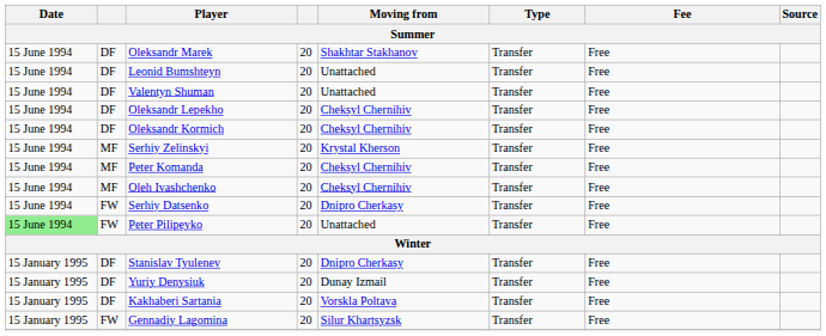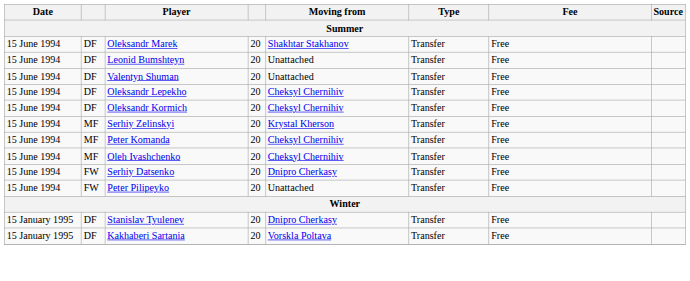 <table class="wikitable sortable">
 <tr>
 <th style="width:115px;">Date</th>
 <th style="width:30px;"></th>
 <th style="width:220px;">Player</th>
 <th style="width:20px;"></th>
 <th style="width:220px;">Moving from</th>
 <th style="width:120px;" class="unsortable">Type</th>
 <th style="width:250px;" class="unsortable">Fee</th>
 <th style="width:20px;">Source</th>
 </tr>
 <tr>
 <th colspan=8>Summer</th>
 </tr>
 <tr>
 <td>15 June 1994</td>
 <td>DF</td>
 <td> <a href='#'>Oleksandr Marek</a></td>
 <td>20</td>
 <td> <a href='#'>Shakhtar Stakhanov</a></td>
 <td>Transfer</td>
 <td>Free</td>
 <td></td>
 </tr>
 <tr>
 <td>15 June 1994</td>
 <td>DF</td>
 <td> <a href='#'>Leonid Bumshteyn</a></td>
 <td>20</td>
 <td>Unattached</td>
 <td>Transfer</td>
 <td>Free</td>
 <td></td>
 </tr>
 <tr>
 <td>15 June 1994</td>
 <td>DF</td>
 <td> <a href='#'>Valentyn Shuman</a></td>
 <td>20</td>
 <td>Unattached</td>
 <td>Transfer</td>
 <td>Free</td>
 <td></td>
 </tr>
 <tr>
 <td>15 June 1994</td>
 <td>DF</td>
 <td> <a href='#'>Oleksandr Lepekho</a></td>
 <td>20</td>
 <td> <a href='#'>Cheksyl Chernihiv</a></td>
 <td>Transfer</td>
 <td>Free</td>
 <td></td>
 </tr>
 <tr>
 <td>15 June 1994</td>
 <td>DF</td>
 <td> <a href='#'>Oleksandr Kormich</a></td>
 <td>20</td>
 <td> <a href='#'>Cheksyl Chernihiv</a></td>
 <td>Transfer</td>
 <td>Free</td>
 <td></td>
 </tr>
 <tr>
 <td>15 June 1994</td>
 <td>MF</td>
 <td> <a href='#'>Serhiy Zelinskyi</a></td>
 <td>20</td>
 <td> <a href='#'>Krystal Kherson</a></td>
 <td>Transfer</td>
 <td>Free</td>
 <td></td>
 </tr>
 <tr>
 <td>15 June 1994</td>
 <td>MF</td>
 <td> <a href='#'>Peter Komanda</a></td>
 <td>20</td>
 <td> <a href='#'>Cheksyl Chernihiv</a></td>
 <td>Transfer</td>
 <td>Free</td>
 <td></td>
 </tr>
 <tr>
 <td>15 June 1994</td>
 <td>MF</td>
 <td> <a href='#'>Oleh Ivashchenko</a></td>
 <td>20</td>
 <td> <a href='#'>Cheksyl Chernihiv</a></td>
 <td>Transfer</td>
 <td>Free</td>
 <td></td>
 </tr>
 <tr>
 <td>15 June 1994</td>
 <td>FW</td>
 <td> <a href='#'>Serhiy Datsenko</a></td>
 <td>20</td>
 <td> <a href='#'>Dnipro Cherkasy</a></td>
 <td>Transfer</td>
 <td>Free</td>
 <td></td>
 </tr>
 <tr>
-<td style="background: lightgreen;">15 June 1994</td>
+<td>15 June 1994</td>
 <td>FW</td>
 <td> <a href='#'>Peter Pilipeyko</a></td>
 <td>20</td>
 <td>Unattached</td>
 <td>Transfer</td>
 <td>Free</td>
 <td></td>
 </tr>
 <tr>
 <th colspan=8>Winter</th>
 </tr>
 <tr>
 <td>15 January 1995</td>
 <td>DF</td>
 <td> <a href='#'>Stanislav Tyulenev</a></td>
 <td>20</td>
 <td> <a href='#'>Dnipro Cherkasy</a></td>
 <td>Transfer</td>
 <td>Free</td>
 <td></td>
 </tr>
 <tr>
 <td>15 January 1995</td>
 <td>DF</td>
-<td> <a href='#'>Yuriy Denysiuk</a></td>
-<td>20</td>
-<td> Dunay Izmail</td>
-<td>Transfer</td>
-<td>Free</td>
-<td></td>
-</tr>
-<tr>
-<td>15 January 1995</td>
-<td>DF</td>
 <td> <a href='#'>Kakhaberi Sartania</a></td>
 <td>20</td>
 <td> <a href='#'>Vorskla Poltava</a></td>
 <td>Transfer</td>
 <td>Free</td>
 <td></td>
 </tr>
 <tr>
-<td>15 January 1995</td>
-<td>FW</td>
-<td> <a href='#'>Gennadiy Lagomina</a></td>
-<td>20</td>
-<td> <a href='#'>Silur Khartsyzsk</a></td>
-<td>Transfer</td>
-<td>Free</td>
-<td></td>
-</tr>
-<tr>
 </tr>
 </table>
